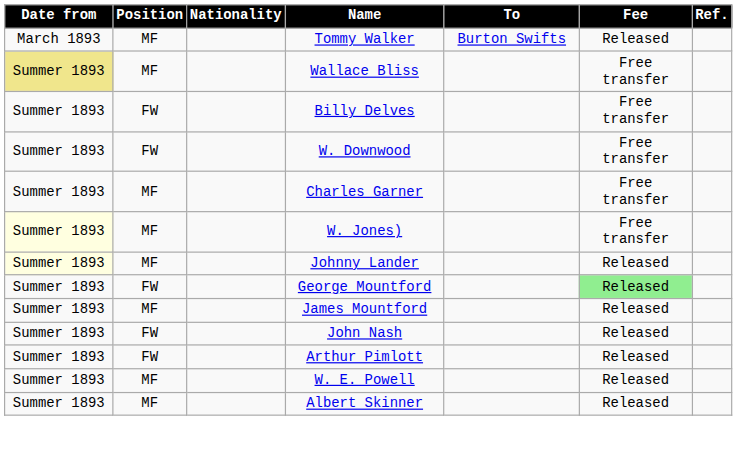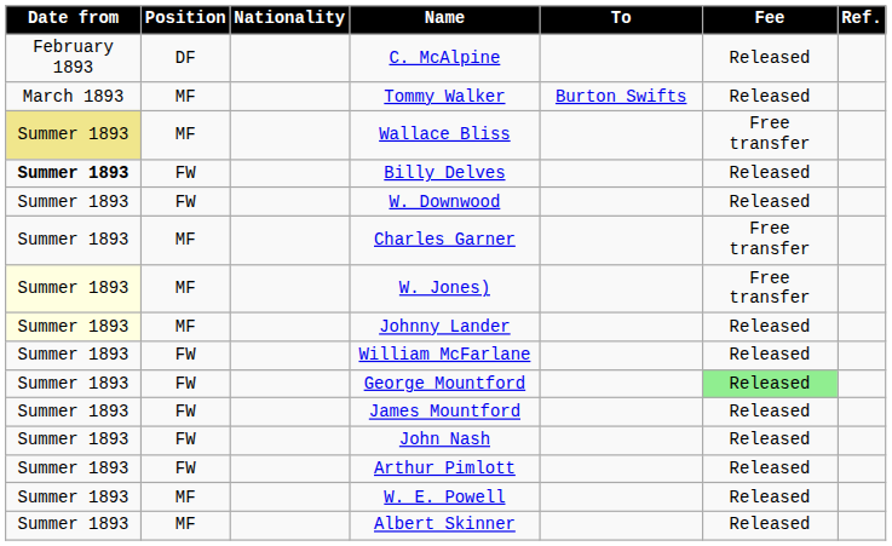 <table class="wikitable" style="text-align:center; font-size:90%; ">
 <tr>
 <th style="background:#000000; color:white; width:100px;">Date from</th>
 <th style="background:#000000; color:white; width:50px;">Position</th>
 <th style="background:#000000; color:white; width:50px;">Nationality</th>
 <th style="background:#000000; color:white; width:150px;">Name</th>
 <th style="background:#000000; color:white; width:130px;">To</th>
 <th style="background:#000000; color:white; width:100px;">Fee</th>
 <th style="background:#000000; color:white; width:25px;">Ref.</th>
+</tr>
+<tr>
+<td>February 1893</td>
+<td>DF</td>
+<td></td>
+<td><a href='#'>C. McAlpine</a></td>
+<td></td>
+<td>Released</td>
+<td></td>
 </tr>
 <tr>
 <td>March 1893</td>
 <td>MF</td>
 <td></td>
 <td><a href='#'>Tommy Walker</a></td>
 <td><a href='#'>Burton Swifts</a></td>
 <td>Released</td>
 <td></td>
 </tr>
 <tr>
 <td style="background: khaki;">Summer 1893</td>
 <td>MF</td>
 <td></td>
 <td><a href='#'>Wallace Bliss</a></td>
 <td></td>
 <td>Free transfer</td>
 <td></td>
 </tr>
 <tr>
-<td>Summer 1893</td>
+<td><strong>Summer 1893</strong></td>
 <td>FW</td>
 <td></td>
 <td><a href='#'>Billy Delves</a></td>
 <td></td>
-<td>Free transfer</td>
+<td>Released</td>
 <td></td>
 </tr>
 <tr>
 <td>Summer 1893</td>
 <td>FW</td>
 <td></td>
 <td><a href='#'>W. Downwood</a></td>
 <td></td>
-<td>Free transfer</td>
+<td>Released</td>
 <td></td>
 </tr>
 <tr>
 <td>Summer 1893</td>
 <td>MF</td>
 <td></td>
 <td><a href='#'>Charles Garner</a></td>
 <td></td>
 <td>Free transfer</td>
 <td></td>
 </tr>
 <tr>
 <td style="background: lightyellow;">Summer 1893</td>
 <td>MF</td>
 <td></td>
 <td><a href='#'>W. Jones)</a></td>
 <td></td>
 <td>Free transfer</td>
 <td></td>
 </tr>
 <tr>
 <td style="background: lightyellow;">Summer 1893</td>
 <td>MF</td>
 <td></td>
 <td><a href='#'>Johnny Lander</a></td>
 <td></td>
 <td>Released</td>
 <td></td>
 </tr>
 <tr>
 <td>Summer 1893</td>
 <td>FW</td>
 <td></td>
+<td><a href='#'>William McFarlane</a></td>
+<td></td>
+<td>Released</td>
+<td></td>
+</tr>
+<tr>
+<td>Summer 1893</td>
+<td>FW</td>
+<td></td>
 <td><a href='#'>George Mountford</a></td>
 <td></td>
 <td style="background: lightgreen;">Released</td>
 <td></td>
 </tr>
 <tr>
 <td>Summer 1893</td>
-<td>MF</td>
+<td>FW</td>
 <td></td>
 <td><a href='#'>James Mountford</a></td>
 <td></td>
 <td>Released</td>
 <td></td>
 </tr>
 <tr>
 <td>Summer 1893</td>
 <td>FW</td>
 <td></td>
 <td><a href='#'>John Nash</a></td>
 <td></td>
 <td>Released</td>
 <td></td>
 </tr>
 <tr>
 <td>Summer 1893</td>
 <td>FW</td>
 <td></td>
 <td><a href='#'>Arthur Pimlott</a></td>
 <td></td>
 <td>Released</td>
 <td></td>
 </tr>
 <tr>
 <td>Summer 1893</td>
 <td>MF</td>
 <td></td>
 <td><a href='#'>W. E. Powell</a></td>
 <td></td>
 <td>Released</td>
 <td></td>
 </tr>
 <tr>
 <td>Summer 1893</td>
 <td>MF</td>
 <td></td>
 <td><a href='#'>Albert Skinner</a></td>
 <td></td>
 <td>Released</td>
 <td></td>
 </tr>
 </table>
